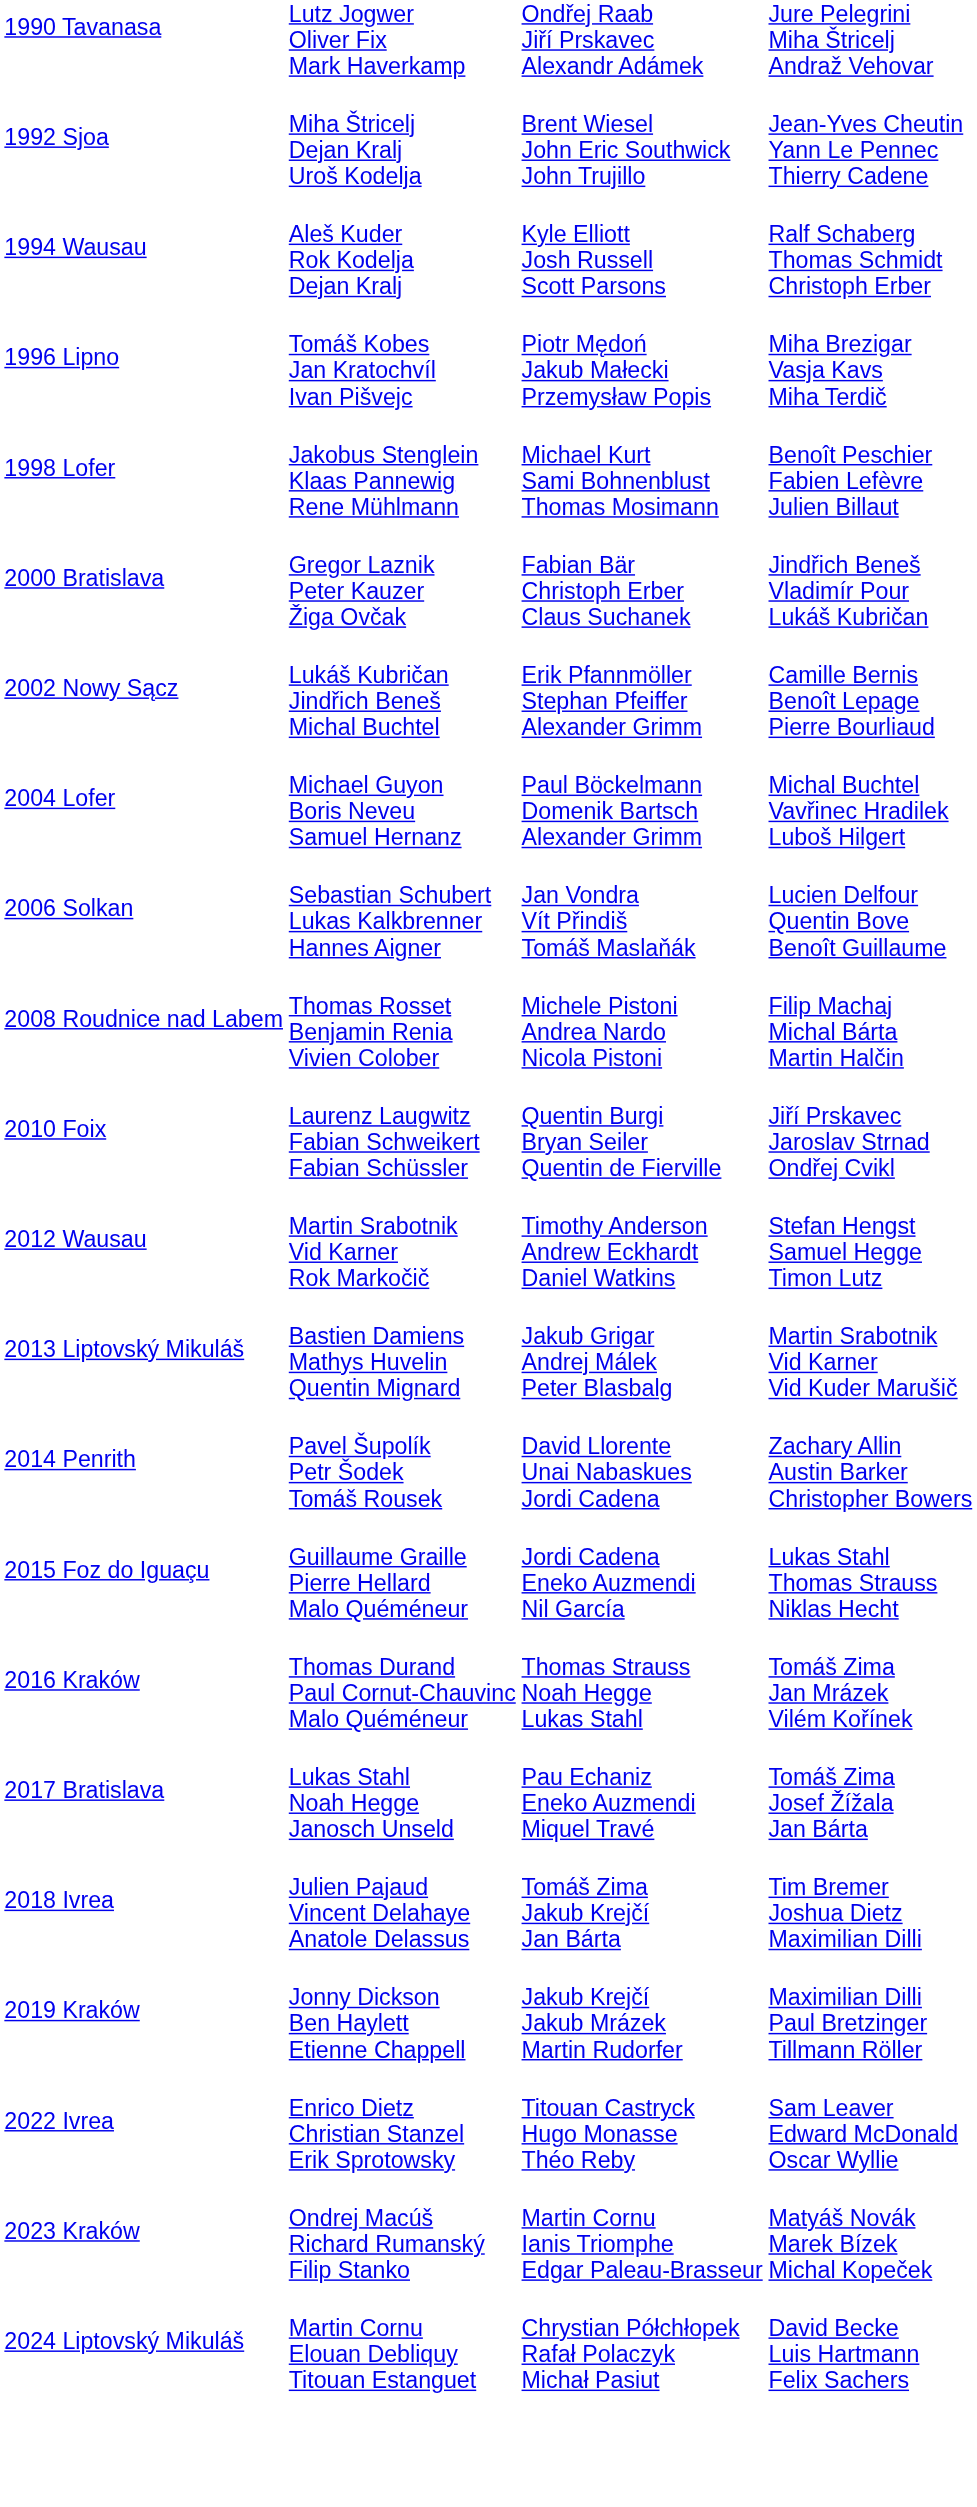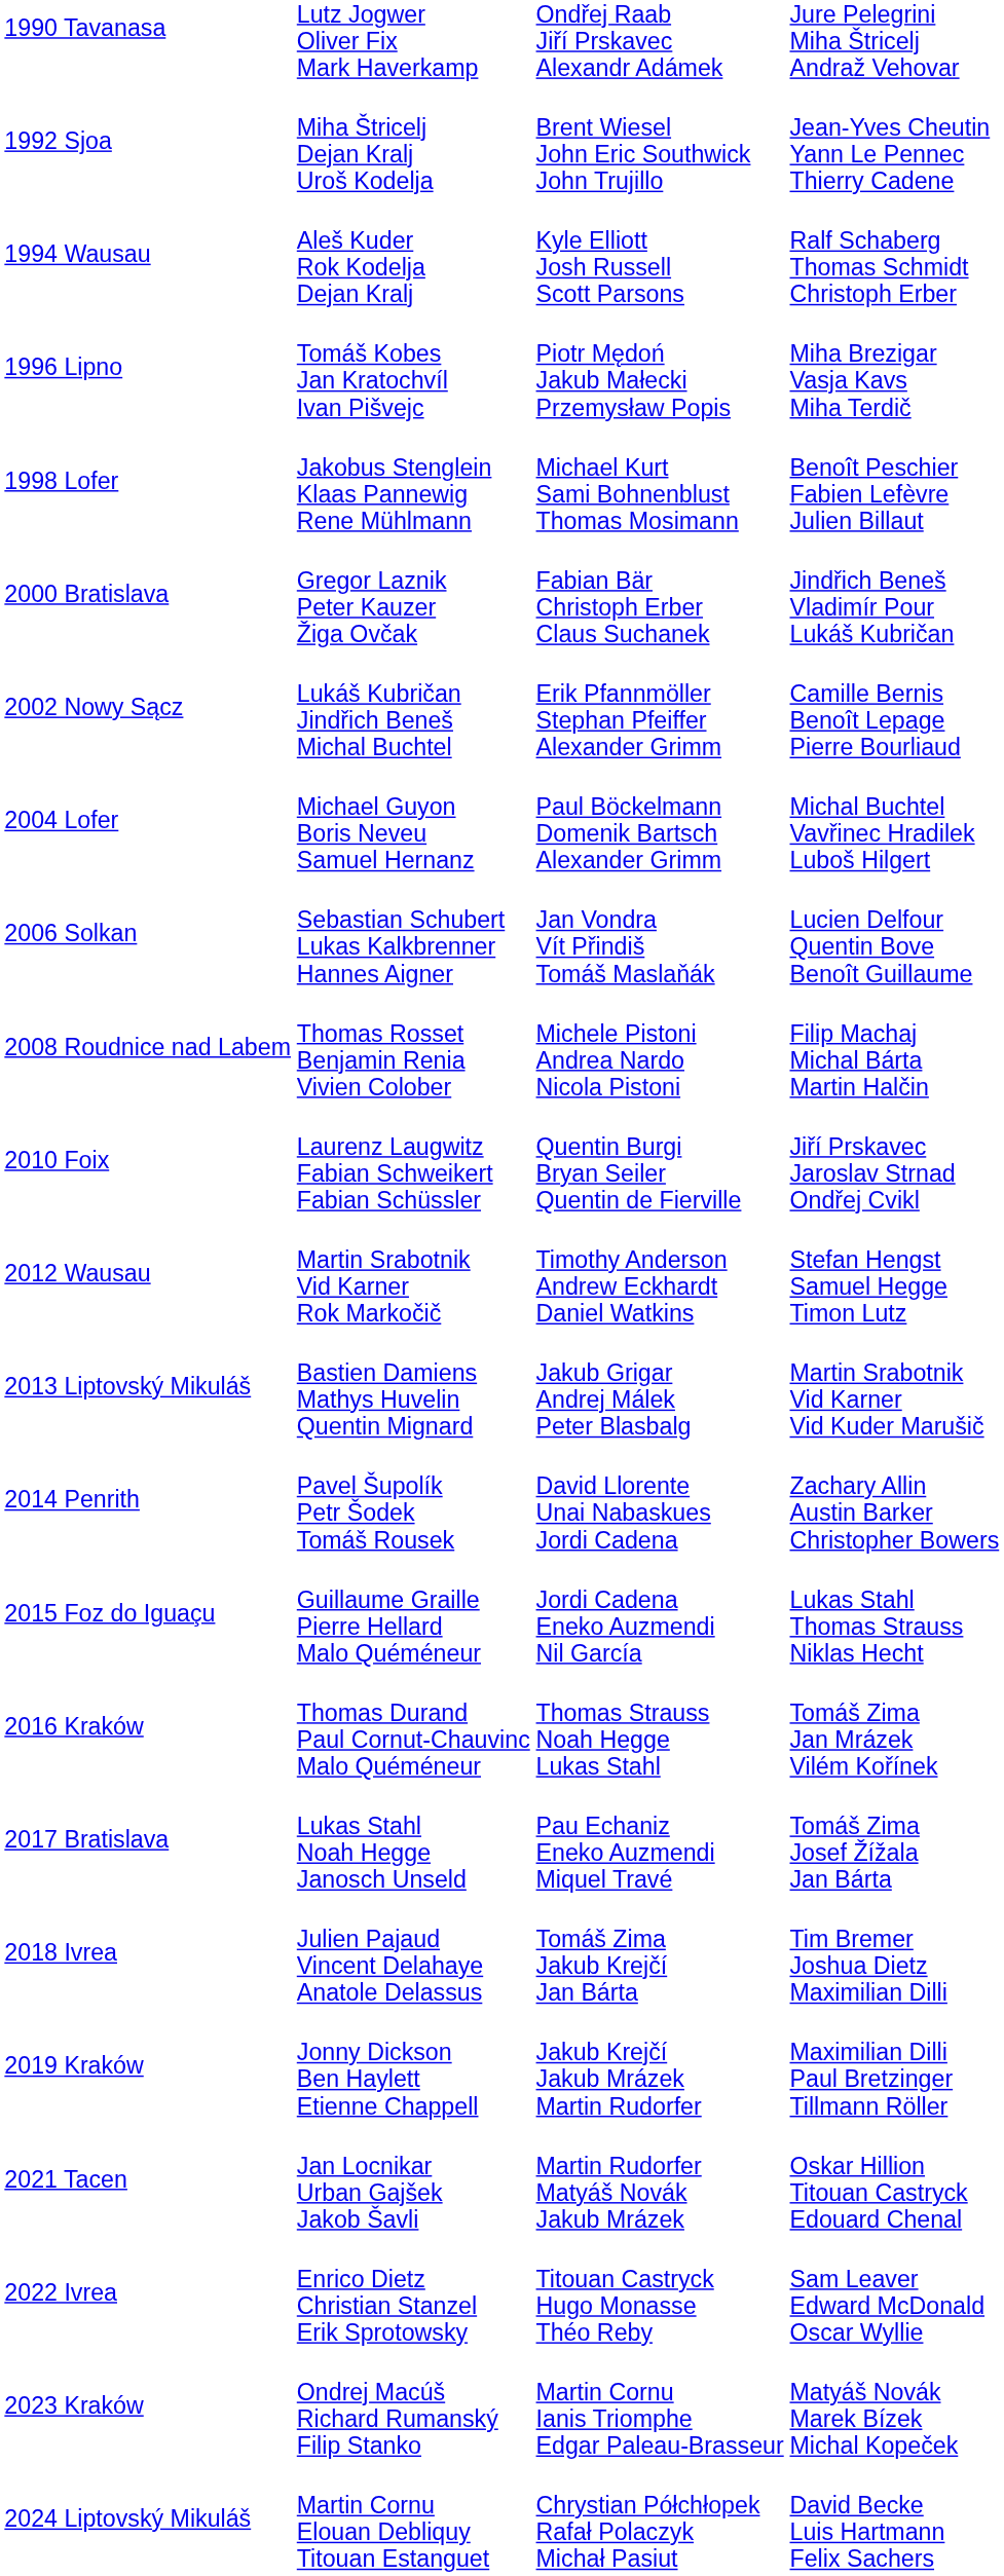 <table>
 <tr>
 <td><a href='#'>1990 Tavanasa</a></td>
 <td><br><a href='#'>Lutz Jogwer</a><br><a href='#'>Oliver Fix</a><br><a href='#'>Mark Haverkamp</a></td>
 <td><br><a href='#'>Ondřej Raab</a><br><a href='#'>Jiří Prskavec</a><br><a href='#'>Alexandr Adámek</a></td>
 <td><br><a href='#'>Jure Pelegrini</a><br><a href='#'>Miha Štricelj</a><br><a href='#'>Andraž Vehovar</a></td>
 </tr>
 <tr>
 <td><a href='#'>1992 Sjoa</a></td>
 <td><br><a href='#'>Miha Štricelj</a><br><a href='#'>Dejan Kralj</a><br><a href='#'>Uroš Kodelja</a></td>
 <td><br><a href='#'>Brent Wiesel</a><br><a href='#'>John Eric Southwick</a><br><a href='#'>John Trujillo</a></td>
 <td><br><a href='#'>Jean-Yves Cheutin</a><br><a href='#'>Yann Le Pennec</a><br><a href='#'>Thierry Cadene</a></td>
 </tr>
 <tr>
 <td><a href='#'>1994 Wausau</a></td>
 <td><br><a href='#'>Aleš Kuder</a><br><a href='#'>Rok Kodelja</a><br><a href='#'>Dejan Kralj</a></td>
 <td><br><a href='#'>Kyle Elliott</a><br><a href='#'>Josh Russell</a><br><a href='#'>Scott Parsons</a></td>
 <td><br><a href='#'>Ralf Schaberg</a><br><a href='#'>Thomas Schmidt</a><br><a href='#'>Christoph Erber</a></td>
 </tr>
 <tr>
 <td><a href='#'>1996 Lipno</a></td>
 <td><br><a href='#'>Tomáš Kobes</a><br><a href='#'>Jan Kratochvíl</a><br><a href='#'>Ivan Pišvejc</a></td>
 <td><br><a href='#'>Piotr Mędoń</a><br><a href='#'>Jakub Małecki</a><br><a href='#'>Przemysław Popis</a></td>
 <td><br><a href='#'>Miha Brezigar</a><br><a href='#'>Vasja Kavs</a><br><a href='#'>Miha Terdič</a></td>
 </tr>
 <tr>
 <td><a href='#'>1998 Lofer</a></td>
 <td><br><a href='#'>Jakobus Stenglein</a><br><a href='#'>Klaas Pannewig</a><br><a href='#'>Rene Mühlmann</a></td>
 <td><br><a href='#'>Michael Kurt</a><br><a href='#'>Sami Bohnenblust</a><br><a href='#'>Thomas Mosimann</a></td>
 <td><br><a href='#'>Benoît Peschier</a><br><a href='#'>Fabien Lefèvre</a><br><a href='#'>Julien Billaut</a></td>
 </tr>
 <tr>
 <td><a href='#'>2000 Bratislava</a></td>
 <td><br><a href='#'>Gregor Laznik</a><br><a href='#'>Peter Kauzer</a><br><a href='#'>Žiga Ovčak</a></td>
 <td><br><a href='#'>Fabian Bär</a><br><a href='#'>Christoph Erber</a><br><a href='#'>Claus Suchanek</a></td>
 <td><br><a href='#'>Jindřich Beneš</a><br><a href='#'>Vladimír Pour</a><br><a href='#'>Lukáš Kubričan</a></td>
 </tr>
 <tr>
 <td><a href='#'>2002 Nowy Sącz</a></td>
 <td><br><a href='#'>Lukáš Kubričan</a><br><a href='#'>Jindřich Beneš</a><br><a href='#'>Michal Buchtel</a></td>
 <td><br><a href='#'>Erik Pfannmöller</a><br><a href='#'>Stephan Pfeiffer</a><br><a href='#'>Alexander Grimm</a></td>
 <td><br><a href='#'>Camille Bernis</a><br><a href='#'>Benoît Lepage</a><br><a href='#'>Pierre Bourliaud</a></td>
 </tr>
 <tr>
 <td><a href='#'>2004 Lofer</a></td>
 <td><br><a href='#'>Michael Guyon</a><br><a href='#'>Boris Neveu</a><br><a href='#'>Samuel Hernanz</a></td>
 <td><br><a href='#'>Paul Böckelmann</a><br><a href='#'>Domenik Bartsch</a><br><a href='#'>Alexander Grimm</a></td>
 <td><br><a href='#'>Michal Buchtel</a><br><a href='#'>Vavřinec Hradilek</a><br><a href='#'>Luboš Hilgert</a></td>
 </tr>
 <tr>
 <td><a href='#'>2006 Solkan</a></td>
 <td><br><a href='#'>Sebastian Schubert</a><br><a href='#'>Lukas Kalkbrenner</a><br><a href='#'>Hannes Aigner</a></td>
 <td><br><a href='#'>Jan Vondra</a><br><a href='#'>Vít Přindiš</a><br><a href='#'>Tomáš Maslaňák</a></td>
 <td><br><a href='#'>Lucien Delfour</a><br><a href='#'>Quentin Bove</a><br><a href='#'>Benoît Guillaume</a></td>
 </tr>
 <tr>
 <td><a href='#'>2008 Roudnice nad Labem</a></td>
 <td><br><a href='#'>Thomas Rosset</a><br><a href='#'>Benjamin Renia</a><br><a href='#'>Vivien Colober</a></td>
 <td><br><a href='#'>Michele Pistoni</a><br><a href='#'>Andrea Nardo</a><br><a href='#'>Nicola Pistoni</a></td>
 <td><br><a href='#'>Filip Machaj</a><br><a href='#'>Michal Bárta</a><br><a href='#'>Martin Halčin</a></td>
 </tr>
 <tr>
 <td><a href='#'>2010 Foix</a></td>
 <td><br><a href='#'>Laurenz Laugwitz</a><br><a href='#'>Fabian Schweikert</a><br><a href='#'>Fabian Schüssler</a></td>
 <td><br><a href='#'>Quentin Burgi</a><br><a href='#'>Bryan Seiler</a><br><a href='#'>Quentin de Fierville</a></td>
 <td><br><a href='#'>Jiří Prskavec</a><br><a href='#'>Jaroslav Strnad</a><br><a href='#'>Ondřej Cvikl</a></td>
 </tr>
 <tr>
 <td><a href='#'>2012 Wausau</a></td>
 <td><br><a href='#'>Martin Srabotnik</a><br><a href='#'>Vid Karner</a><br><a href='#'>Rok Markočič</a></td>
 <td><br><a href='#'>Timothy Anderson</a><br><a href='#'>Andrew Eckhardt</a><br><a href='#'>Daniel Watkins</a></td>
 <td><br><a href='#'>Stefan Hengst</a><br><a href='#'>Samuel Hegge</a><br><a href='#'>Timon Lutz</a></td>
 </tr>
 <tr>
 <td><a href='#'>2013 Liptovský Mikuláš</a></td>
 <td><br><a href='#'>Bastien Damiens</a><br><a href='#'>Mathys Huvelin</a><br><a href='#'>Quentin Mignard</a></td>
 <td><br><a href='#'>Jakub Grigar</a><br><a href='#'>Andrej Málek</a><br><a href='#'>Peter Blasbalg</a></td>
 <td><br><a href='#'>Martin Srabotnik</a><br><a href='#'>Vid Karner</a><br><a href='#'>Vid Kuder Marušič</a></td>
 </tr>
 <tr>
 <td><a href='#'>2014 Penrith</a></td>
 <td><br><a href='#'>Pavel Šupolík</a><br><a href='#'>Petr Šodek</a><br><a href='#'>Tomáš Rousek</a></td>
 <td><br><a href='#'>David Llorente</a><br><a href='#'>Unai Nabaskues</a><br><a href='#'>Jordi Cadena</a></td>
 <td><br><a href='#'>Zachary Allin</a><br><a href='#'>Austin Barker</a><br><a href='#'>Christopher Bowers</a></td>
 </tr>
 <tr>
 <td><a href='#'>2015 Foz do Iguaçu</a></td>
 <td><br><a href='#'>Guillaume Graille</a><br><a href='#'>Pierre Hellard</a><br><a href='#'>Malo Quéméneur</a></td>
 <td><br><a href='#'>Jordi Cadena</a><br><a href='#'>Eneko Auzmendi</a><br><a href='#'>Nil García</a></td>
 <td><br><a href='#'>Lukas Stahl</a><br><a href='#'>Thomas Strauss</a><br><a href='#'>Niklas Hecht</a></td>
 </tr>
 <tr>
 <td><a href='#'>2016 Kraków</a></td>
 <td><br><a href='#'>Thomas Durand</a><br><a href='#'>Paul Cornut-Chauvinc</a><br><a href='#'>Malo Quéméneur</a></td>
 <td><br><a href='#'>Thomas Strauss</a><br><a href='#'>Noah Hegge</a><br><a href='#'>Lukas Stahl</a></td>
 <td><br><a href='#'>Tomáš Zima</a><br><a href='#'>Jan Mrázek</a><br><a href='#'>Vilém Kořínek</a></td>
 </tr>
 <tr>
 <td><a href='#'>2017 Bratislava</a></td>
 <td><br><a href='#'>Lukas Stahl</a><br><a href='#'>Noah Hegge</a><br><a href='#'>Janosch Unseld</a></td>
 <td><br><a href='#'>Pau Echaniz</a><br><a href='#'>Eneko Auzmendi</a><br><a href='#'>Miquel Travé</a></td>
 <td><br><a href='#'>Tomáš Zima</a><br><a href='#'>Josef Žížala</a><br><a href='#'>Jan Bárta</a></td>
 </tr>
 <tr>
 <td><a href='#'>2018 Ivrea</a></td>
 <td><br><a href='#'>Julien Pajaud</a><br><a href='#'>Vincent Delahaye</a><br><a href='#'>Anatole Delassus</a></td>
 <td><br><a href='#'>Tomáš Zima</a><br><a href='#'>Jakub Krejčí</a><br><a href='#'>Jan Bárta</a></td>
 <td><br><a href='#'>Tim Bremer</a><br><a href='#'>Joshua Dietz</a><br><a href='#'>Maximilian Dilli</a></td>
 </tr>
 <tr>
 <td><a href='#'>2019 Kraków</a></td>
 <td><br><a href='#'>Jonny Dickson</a><br><a href='#'>Ben Haylett</a><br><a href='#'>Etienne Chappell</a></td>
 <td><br><a href='#'>Jakub Krejčí</a><br><a href='#'>Jakub Mrázek</a><br><a href='#'>Martin Rudorfer</a></td>
 <td><br><a href='#'>Maximilian Dilli</a><br><a href='#'>Paul Bretzinger</a><br><a href='#'>Tillmann Röller</a></td>
 </tr>
 <tr>
+<td><a href='#'>2021 Tacen</a></td>
+<td><br><a href='#'>Jan Locnikar</a><br><a href='#'>Urban Gajšek</a><br><a href='#'>Jakob Šavli</a></td>
+<td><br><a href='#'>Martin Rudorfer</a><br><a href='#'>Matyáš Novák</a><br><a href='#'>Jakub Mrázek</a></td>
+<td><br><a href='#'>Oskar Hillion</a><br><a href='#'>Titouan Castryck</a><br><a href='#'>Edouard Chenal</a></td>
+</tr>
+<tr>
 <td><a href='#'>2022 Ivrea</a></td>
 <td><br><a href='#'>Enrico Dietz</a><br><a href='#'>Christian Stanzel</a><br><a href='#'>Erik Sprotowsky</a></td>
 <td><br><a href='#'>Titouan Castryck</a><br><a href='#'>Hugo Monasse</a><br><a href='#'>Théo Reby</a></td>
 <td><br><a href='#'>Sam Leaver</a><br><a href='#'>Edward McDonald</a><br><a href='#'>Oscar Wyllie</a></td>
 </tr>
 <tr>
 <td><a href='#'>2023 Kraków</a></td>
 <td><br><a href='#'>Ondrej Macúš</a><br><a href='#'>Richard Rumanský</a><br><a href='#'>Filip Stanko</a></td>
 <td><br><a href='#'>Martin Cornu</a><br><a href='#'>Ianis Triomphe</a><br><a href='#'>Edgar Paleau-Brasseur</a></td>
 <td><br><a href='#'>Matyáš Novák</a><br><a href='#'>Marek Bízek</a><br><a href='#'>Michal Kopeček</a></td>
 </tr>
 <tr>
 <td><a href='#'>2024 Liptovský Mikuláš</a></td>
 <td><br><a href='#'>Martin Cornu</a><br><a href='#'>Elouan Debliquy</a><br><a href='#'>Titouan Estanguet</a></td>
 <td><br><a href='#'>Chrystian Półchłopek</a><br><a href='#'>Rafał Polaczyk</a><br><a href='#'>Michał Pasiut</a></td>
 <td><br><a href='#'>David Becke</a><br><a href='#'>Luis Hartmann</a><br><a href='#'>Felix Sachers</a></td>
 </tr>
 </table>
